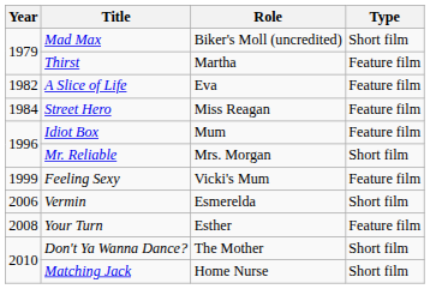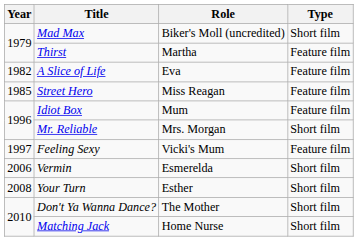 <table class="wikitable">
 <tr>
 <th>Year</th>
 <th>Title</th>
 <th>Role</th>
 <th>Type</th>
 </tr>
 <tr>
 <td rowspan="2">1979</td>
 <td><em><a href='#'>Mad Max</a></em></td>
 <td>Biker's Moll (uncredited)</td>
 <td>Short film</td>
 </tr>
 <tr>
 <td><em><a href='#'>Thirst</a></em></td>
 <td>Martha</td>
 <td>Feature film</td>
 </tr>
 <tr>
 <td>1982</td>
 <td><em><a href='#'>A Slice of Life</a></em></td>
 <td>Eva</td>
 <td>Feature film</td>
 </tr>
 <tr>
-<td>1984</td>
+<td>1985</td>
 <td><em><a href='#'>Street Hero</a></em></td>
 <td>Miss Reagan</td>
 <td>Feature film</td>
 </tr>
 <tr>
 <td rowspan="2">1996</td>
 <td><em><a href='#'>Idiot Box</a></em></td>
 <td>Mum</td>
 <td>Feature film</td>
 </tr>
 <tr>
 <td><em><a href='#'>Mr. Reliable</a></em></td>
 <td>Mrs. Morgan</td>
 <td>Short film</td>
 </tr>
 <tr>
-<td>1999</td>
+<td>1997</td>
 <td><em>Feeling Sexy</em></td>
 <td>Vicki's Mum</td>
 <td>Feature film</td>
 </tr>
 <tr>
 <td>2006</td>
 <td><em>Vermin</em></td>
 <td>Esmerelda</td>
 <td>Short film</td>
 </tr>
 <tr>
 <td>2008</td>
 <td><em>Your Turn</em></td>
 <td>Esther</td>
-<td>Feature film</td>
+<td>Short film</td>
 </tr>
 <tr>
 <td rowspan="2">2010</td>
 <td><em>Don't Ya Wanna Dance?</em></td>
 <td>The Mother</td>
 <td>Short film</td>
 </tr>
 <tr>
 <td><em><a href='#'>Matching Jack</a></em></td>
 <td>Home Nurse</td>
 <td>Short film</td>
 </tr>
 </table>
